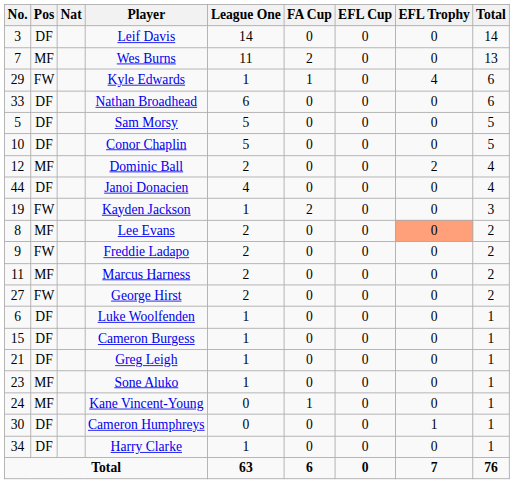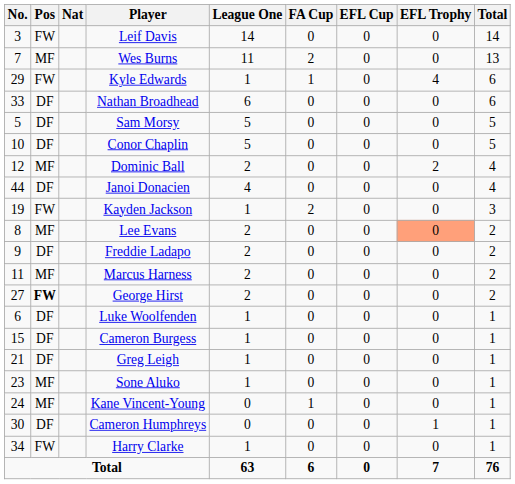 <table class="wikitable" style="text-align:center">
 <tr>
 <th width=0%>No.</th>
 <th width=0%>Pos</th>
 <th width=0%>Nat</th>
 <th width=0%>Player</th>
 <th width=0%>League One</th>
 <th width=0%>FA Cup</th>
 <th width=0%>EFL Cup</th>
 <th width=0%>EFL Trophy</th>
 <th width=0%>Total</th>
 </tr>
 <tr>
 <td>3</td>
-<td>DF</td>
+<td>FW</td>
 <td align="left"></td>
 <td><a href='#'>Leif Davis</a></td>
 <td>14</td>
 <td>0</td>
 <td>0</td>
 <td>0</td>
 <td>14</td>
 </tr>
 <tr>
 <td>7</td>
 <td>MF</td>
 <td align="left"></td>
 <td><a href='#'>Wes Burns</a></td>
 <td>11</td>
 <td>2</td>
 <td>0</td>
 <td>0</td>
 <td>13</td>
 </tr>
 <tr>
 <td>29</td>
 <td>FW</td>
 <td align="left"></td>
 <td><a href='#'>Kyle Edwards</a></td>
 <td>1</td>
 <td>1</td>
 <td>0</td>
 <td>4</td>
 <td>6</td>
 </tr>
 <tr>
 <td>33</td>
 <td>DF</td>
 <td align="left"></td>
 <td><a href='#'>Nathan Broadhead</a></td>
 <td>6</td>
 <td>0</td>
 <td>0</td>
 <td>0</td>
 <td>6</td>
 </tr>
 <tr>
 <td>5</td>
 <td>DF</td>
 <td align="left"></td>
 <td><a href='#'>Sam Morsy</a></td>
 <td>5</td>
 <td>0</td>
 <td>0</td>
 <td>0</td>
 <td>5</td>
 </tr>
 <tr>
 <td>10</td>
 <td>DF</td>
 <td align="left"></td>
 <td><a href='#'>Conor Chaplin</a></td>
 <td>5</td>
 <td>0</td>
 <td>0</td>
 <td>0</td>
 <td>5</td>
 </tr>
 <tr>
 <td>12</td>
 <td>MF</td>
 <td align="left"></td>
 <td><a href='#'>Dominic Ball</a></td>
 <td>2</td>
 <td>0</td>
 <td>0</td>
 <td>2</td>
 <td>4</td>
 </tr>
 <tr>
 <td>44</td>
 <td>DF</td>
 <td align="left"></td>
 <td><a href='#'>Janoi Donacien</a></td>
 <td>4</td>
 <td>0</td>
 <td>0</td>
 <td>0</td>
 <td>4</td>
 </tr>
 <tr>
 <td>19</td>
 <td>FW</td>
 <td align="left"></td>
 <td><a href='#'>Kayden Jackson</a></td>
 <td>1</td>
 <td>2</td>
 <td>0</td>
 <td>0</td>
 <td>3</td>
 </tr>
 <tr>
 <td>8</td>
 <td>MF</td>
 <td align="left"></td>
 <td><a href='#'>Lee Evans</a></td>
 <td>2</td>
 <td>0</td>
 <td>0</td>
 <td style="background: lightsalmon;">0</td>
 <td>2</td>
 </tr>
 <tr>
 <td>9</td>
-<td>FW</td>
+<td>DF</td>
 <td align="left"></td>
 <td><a href='#'>Freddie Ladapo</a></td>
 <td>2</td>
 <td>0</td>
 <td>0</td>
 <td>0</td>
 <td>2</td>
 </tr>
 <tr>
 <td>11</td>
 <td>MF</td>
 <td align="left"></td>
 <td><a href='#'>Marcus Harness</a></td>
 <td>2</td>
 <td>0</td>
 <td>0</td>
 <td>0</td>
 <td>2</td>
 </tr>
 <tr>
 <td>27</td>
-<td>FW</td>
+<td><strong>FW</strong></td>
 <td align="left"></td>
 <td><a href='#'>George Hirst</a></td>
 <td>2</td>
 <td>0</td>
 <td>0</td>
 <td>0</td>
 <td>2</td>
 </tr>
 <tr>
 <td>6</td>
 <td>DF</td>
 <td align="left"></td>
 <td><a href='#'>Luke Woolfenden</a></td>
 <td>1</td>
 <td>0</td>
 <td>0</td>
 <td>0</td>
 <td>1</td>
 </tr>
 <tr>
 <td>15</td>
 <td>DF</td>
 <td align="left"></td>
 <td><a href='#'>Cameron Burgess</a></td>
 <td>1</td>
 <td>0</td>
 <td>0</td>
 <td>0</td>
 <td>1</td>
 </tr>
 <tr>
 <td>21</td>
 <td>DF</td>
 <td align="left"></td>
 <td><a href='#'>Greg Leigh</a></td>
 <td>1</td>
 <td>0</td>
 <td>0</td>
 <td>0</td>
 <td>1</td>
 </tr>
 <tr>
 <td>23</td>
 <td>MF</td>
 <td align="left"></td>
 <td><a href='#'>Sone Aluko</a></td>
 <td>1</td>
 <td>0</td>
 <td>0</td>
 <td>0</td>
 <td>1</td>
 </tr>
 <tr>
 <td>24</td>
 <td>MF</td>
 <td align="left"></td>
 <td><a href='#'>Kane Vincent-Young</a></td>
 <td>0</td>
 <td>1</td>
 <td>0</td>
 <td>0</td>
 <td>1</td>
 </tr>
 <tr>
 <td>30</td>
 <td>DF</td>
 <td align="left"></td>
 <td><a href='#'>Cameron Humphreys</a></td>
 <td>0</td>
 <td>0</td>
 <td>0</td>
 <td>1</td>
 <td>1</td>
 </tr>
 <tr>
 <td>34</td>
-<td>DF</td>
+<td>FW</td>
 <td align="left"></td>
 <td><a href='#'>Harry Clarke</a></td>
 <td>1</td>
 <td>0</td>
 <td>0</td>
 <td>0</td>
 <td>1</td>
 </tr>
 <tr>
 <td colspan=4><strong>Total</strong></td>
 <td><strong>63</strong></td>
 <td><strong>6</strong></td>
 <td><strong>0</strong></td>
 <td><strong>7</strong></td>
 <td><strong>76</strong></td>
 </tr>
 </table>
